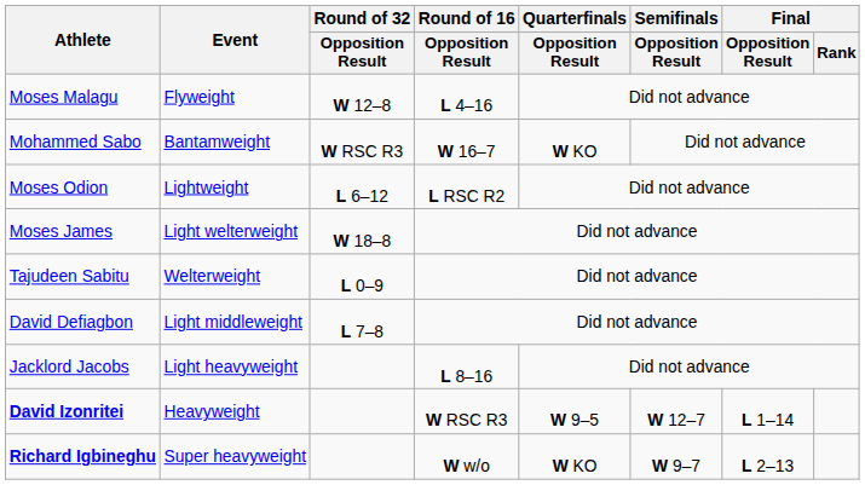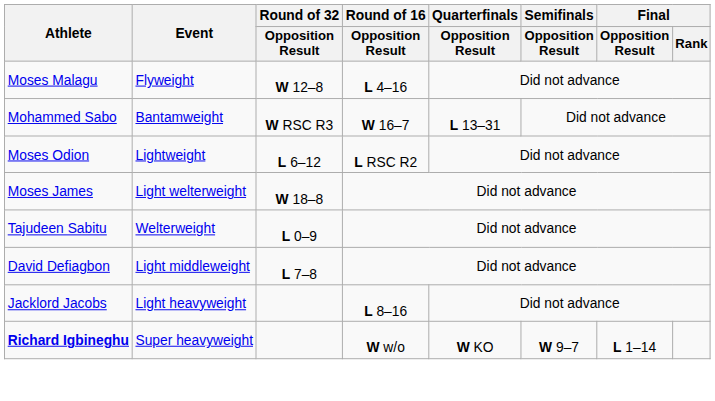 <table class="wikitable" style="font-size:90%">
 <tr>
 <th rowspan="2">Athlete</th>
 <th rowspan="2">Event</th>
 <th>Round of 32</th>
 <th>Round of 16</th>
 <th>Quarterfinals</th>
 <th>Semifinals</th>
 <th colspan=2>Final</th>
 </tr>
 <tr style="font-size:95%">
 <th>Opposition<br>Result</th>
 <th>Opposition<br>Result</th>
 <th>Opposition<br>Result</th>
 <th>Opposition<br>Result</th>
 <th>Opposition<br>Result</th>
 <th>Rank</th>
 </tr>
 <tr align=center>
 <td align=left><a href='#'>Moses Malagu</a></td>
 <td align=left><a href='#'>Flyweight</a></td>
 <td><br><strong>W</strong> 12–8</td>
 <td><br><strong>L</strong> 4–16</td>
 <td colspan=4>Did not advance</td>
 </tr>
 <tr align=center>
 <td align=left><a href='#'>Mohammed Sabo</a></td>
 <td align=left><a href='#'>Bantamweight</a></td>
 <td><br><strong>W</strong> RSC R3</td>
 <td><br><strong>W</strong> 16–7</td>
-<td><br><strong>W</strong> KO</td>
+<td><br><strong>L</strong> 13–31</td>
 <td colspan=3>Did not advance</td>
 </tr>
 <tr align=center>
 <td align=left><a href='#'>Moses Odion</a></td>
 <td align=left><a href='#'>Lightweight</a></td>
 <td><br><strong>L</strong> 6–12</td>
 <td><br><strong>L</strong> RSC R2</td>
 <td colspan=4>Did not advance</td>
 </tr>
 <tr align=center>
 <td align=left><a href='#'>Moses James</a></td>
 <td align=left><a href='#'>Light welterweight</a></td>
 <td><br><strong>W</strong> 18–8</td>
 <td colspan=5>Did not advance</td>
 </tr>
 <tr align=center>
 <td align=left><a href='#'>Tajudeen Sabitu</a></td>
 <td align=left><a href='#'>Welterweight</a></td>
 <td><br><strong>L</strong> 0–9</td>
 <td colspan=5>Did not advance</td>
 </tr>
 <tr align=center>
 <td align=left><a href='#'>David Defiagbon</a></td>
 <td align=left><a href='#'>Light middleweight</a></td>
 <td><br><strong>L</strong> 7–8</td>
 <td colspan=5>Did not advance</td>
 </tr>
 <tr align=center>
 <td align=left><a href='#'>Jacklord Jacobs</a></td>
 <td align=left><a href='#'>Light heavyweight</a></td>
 <td></td>
 <td><br><strong>L</strong> 8–16</td>
 <td colspan=4>Did not advance</td>
 </tr>
 <tr align=center>
-<td align=left><strong><a href='#'>David Izonritei</a></strong></td>
-<td align=left><a href='#'>Heavyweight</a></td>
-<td></td>
-<td><br><strong>W</strong> RSC R3</td>
-<td><br><strong>W</strong> 9–5</td>
-<td><br><strong>W</strong> 12–7</td>
-<td><br><strong>L</strong> 1–14</td>
-<td></td>
-</tr>
-<tr align=center>
 <td align=left><strong><a href='#'>Richard Igbineghu</a></strong></td>
 <td align=left><a href='#'>Super heavyweight</a></td>
 <td></td>
 <td><br><strong>W</strong> w/o</td>
 <td><br><strong>W</strong> KO</td>
 <td><br><strong>W</strong> 9–7</td>
-<td><br><strong>L</strong> 2–13</td>
+<td><br><strong>L</strong> 1–14</td>
 <td></td>
 </tr>
 </table>
